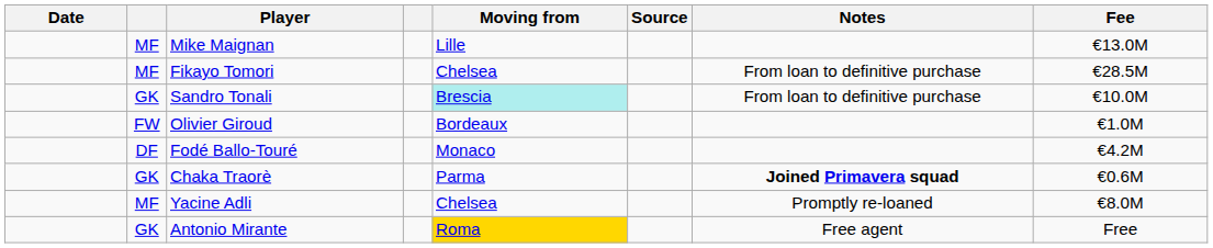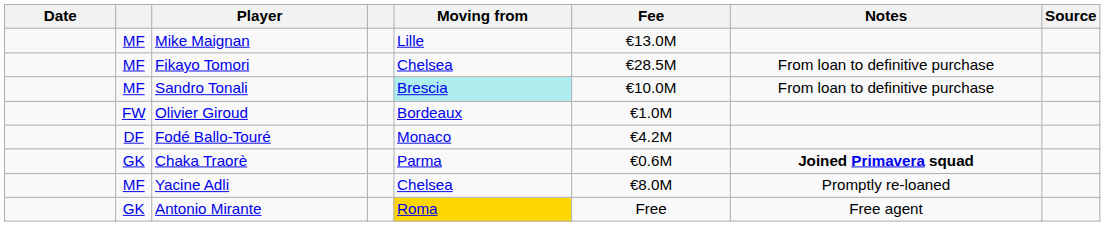 <table class="wikitable sortable">
 <tr>
 <th style="width:110px">Date</th>
 <th style="width:30px"></th>
 <th style="width:220px">Player</th>
 <th style="width:20px"></th>
 <th style="width:180px">Moving from</th>
+<th style="width:160px">Fee</th>
+<th style="width:320px" class="unsortable">Notes</th>
 <th style="width:35px">Source</th>
-<th style="width:320px" class="unsortable">Notes</th>
-<th style="width:160px">Fee</th>
 </tr>
 <tr>
 <td></td>
 <td style="text-align:center"><a href='#'>MF</a></td>
 <td> <a href='#'>Mike Maignan</a></td>
 <td style="text-align:center"></td>
 <td> <a href='#'>Lille</a></td>
+<td style="text-align:center">€13.0M</td>
+<td style="text-align:center"></td>
 <td></td>
-<td style="text-align:center"></td>
-<td style="text-align:center">€13.0M</td>
 </tr>
 <tr>
 <td></td>
 <td style="text-align:center"><a href='#'>MF</a></td>
 <td> <a href='#'>Fikayo Tomori</a></td>
 <td style="text-align:center"></td>
 <td> <a href='#'>Chelsea</a></td>
+<td style="text-align:center">€28.5M</td>
+<td style="text-align:center">From loan to definitive purchase</td>
 <td></td>
-<td style="text-align:center">From loan to definitive purchase</td>
-<td style="text-align:center">€28.5M</td>
 </tr>
 <tr>
 <td></td>
-<td style="text-align:center"><a href='#'>GK</a></td>
+<td style="text-align:center"><a href='#'>MF</a></td>
 <td> <a href='#'>Sandro Tonali</a></td>
 <td style="text-align:center"></td>
 <td style="background: paleturquoise;"> <a href='#'>Brescia</a></td>
+<td style="text-align:center">€10.0M</td>
+<td style="text-align:center">From loan to definitive purchase</td>
 <td></td>
-<td style="text-align:center">From loan to definitive purchase</td>
-<td style="text-align:center">€10.0M</td>
 </tr>
 <tr>
 <td></td>
 <td style="text-align:center"><a href='#'>FW</a></td>
 <td> <a href='#'>Olivier Giroud</a></td>
 <td style="text-align:center"></td>
 <td> <a href='#'>Bordeaux</a></td>
+<td style="text-align:center">€1.0M</td>
+<td style="text-align:center"></td>
 <td></td>
-<td style="text-align:center"></td>
-<td style="text-align:center">€1.0M</td>
 </tr>
 <tr>
 <td></td>
 <td style="text-align:center"><a href='#'>DF</a></td>
 <td> <a href='#'>Fodé Ballo-Touré</a></td>
 <td style="text-align:center"></td>
 <td> <a href='#'>Monaco</a></td>
+<td style="text-align:center">€4.2M</td>
+<td style="text-align:center"></td>
 <td></td>
-<td style="text-align:center"></td>
-<td style="text-align:center">€4.2M</td>
 </tr>
 <tr>
 <td></td>
 <td style="text-align:center"><a href='#'>GK</a></td>
 <td> <a href='#'>Chaka Traorè</a></td>
 <td style="text-align:center"></td>
 <td> <a href='#'>Parma</a></td>
+<td style="text-align:center">€0.6M</td>
+<td style="text-align:center"><strong>Joined <a href='#'>Primavera</a> squad</strong></td>
 <td></td>
-<td style="text-align:center"><strong>Joined <a href='#'>Primavera</a> squad</strong></td>
-<td style="text-align:center">€0.6M</td>
 </tr>
 <tr>
 <td></td>
 <td style="text-align:center"><a href='#'>MF</a></td>
 <td> <a href='#'>Yacine Adli</a></td>
 <td style="text-align:center"></td>
 <td> <a href='#'>Chelsea</a></td>
+<td style="text-align:center">€8.0M</td>
+<td style="text-align:center">Promptly re-loaned</td>
 <td></td>
-<td style="text-align:center">Promptly re-loaned</td>
-<td style="text-align:center">€8.0M</td>
 </tr>
 <tr>
 <td></td>
 <td style="text-align:center"><a href='#'>GK</a></td>
 <td> <a href='#'>Antonio Mirante</a></td>
 <td style="text-align:center"></td>
 <td style="background: gold;"> <a href='#'>Roma</a></td>
+<td style="text-align:center">Free</td>
+<td style="text-align:center">Free agent</td>
 <td></td>
-<td style="text-align:center">Free agent</td>
-<td style="text-align:center">Free</td>
 </tr>
 </table>
